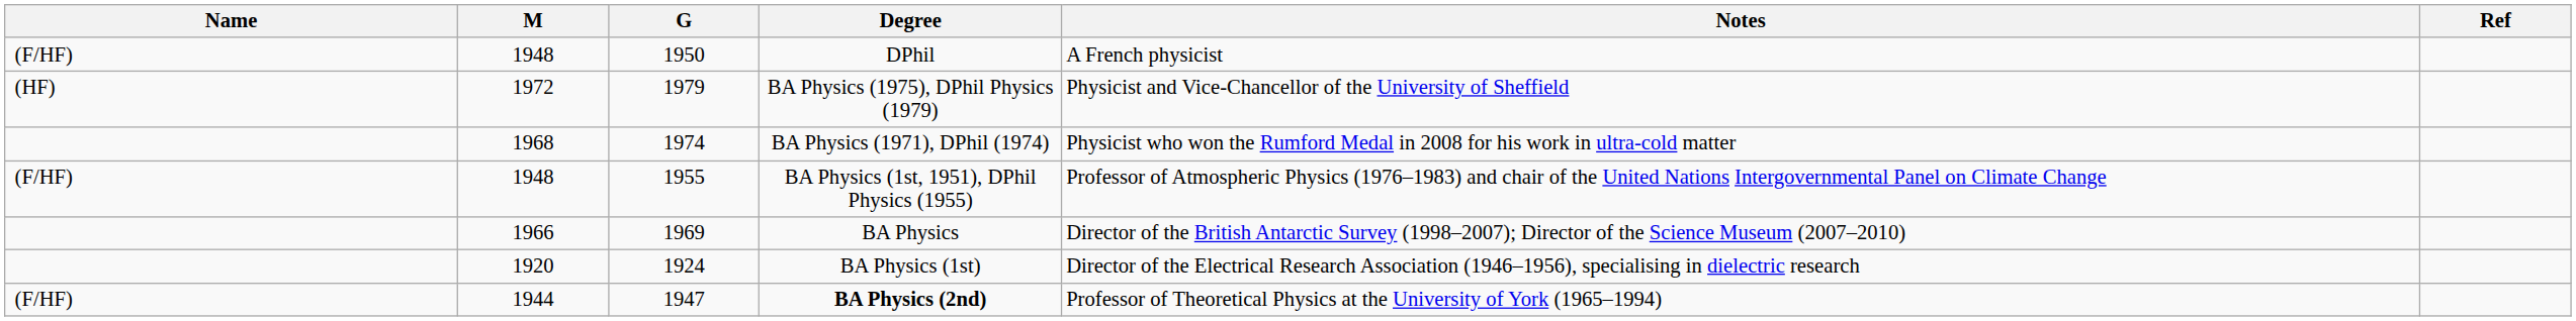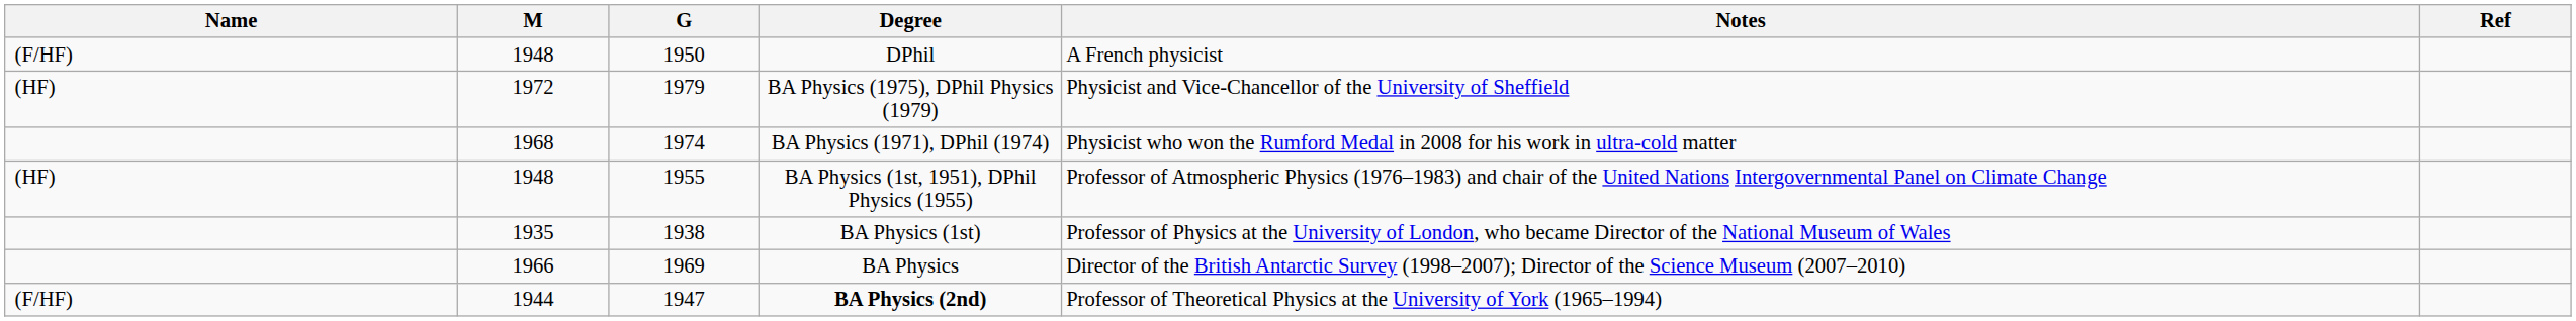 <table class="wikitable sortable">
 <tr>
 <th width="15%">Name</th>
 <th width="5%">M</th>
 <th width="5%">G</th>
 <th width="10%" class="unsortable">Degree</th>
 <th width="45%" class="unsortable">Notes</th>
 <th width="5%" class="unsortable">Ref</th>
 </tr>
 <tr valign="top">
 <td> (F/HF)</td>
 <td align="center">1948</td>
 <td align="center">1950</td>
 <td align="center">DPhil</td>
 <td>A French physicist</td>
 <td align="center"></td>
 </tr>
 <tr valign="top">
 <td> (HF)</td>
 <td align="center">1972</td>
 <td align="center">1979</td>
 <td align="center">BA Physics (1975), DPhil Physics (1979)</td>
 <td>Physicist and Vice-Chancellor of the <a href='#'>University of Sheffield</a></td>
 <td align="center"></td>
 </tr>
 <tr valign="top">
 <td></td>
 <td align="center">1968</td>
 <td align="center">1974</td>
 <td align="center">BA Physics (1971), DPhil (1974)</td>
 <td>Physicist who won the <a href='#'>Rumford Medal</a> in 2008 for his work in <a href='#'>ultra-cold</a> matter</td>
 <td align="center"></td>
 </tr>
 <tr valign="top">
-<td> (F/HF)</td>
+<td> (HF)</td>
 <td align="center">1948</td>
 <td align="center">1955</td>
 <td align="center">BA Physics (1st, 1951), DPhil Physics (1955)</td>
 <td>Professor of Atmospheric Physics (1976–1983) and chair of the <a href='#'>United Nations</a> <a href='#'>Intergovernmental Panel on Climate Change</a></td>
+<td align="center"></td>
+</tr>
+<tr valign="top">
+<td></td>
+<td align="center">1935</td>
+<td align="center">1938</td>
+<td align="center">BA Physics (1st)</td>
+<td>Professor of Physics at the <a href='#'>University of London</a>, who became Director of the <a href='#'>National Museum of Wales</a></td>
 <td align="center"></td>
 </tr>
 <tr valign="top">
 <td></td>
 <td align="center">1966</td>
 <td align="center">1969</td>
 <td align="center">BA Physics</td>
 <td>Director of the <a href='#'>British Antarctic Survey</a> (1998–2007); Director of the <a href='#'>Science Museum</a> (2007–2010)</td>
 <td align="center"></td>
 </tr>
 <tr valign="top">
-<td></td>
-<td align="center">1920</td>
-<td align="center">1924</td>
-<td align="center">BA Physics (1st)</td>
-<td>Director of the Electrical Research Association (1946–1956), specialising in <a href='#'>dielectric</a> research</td>
-<td align="center"></td>
-</tr>
-<tr valign="top">
 <td> (F/HF)</td>
 <td align="center">1944</td>
 <td align="center">1947</td>
 <td align="center"><strong>BA Physics (2nd)</strong></td>
 <td>Professor of Theoretical Physics at the <a href='#'>University of York</a> (1965–1994)</td>
 <td align="center"></td>
 </tr>
 </table>
